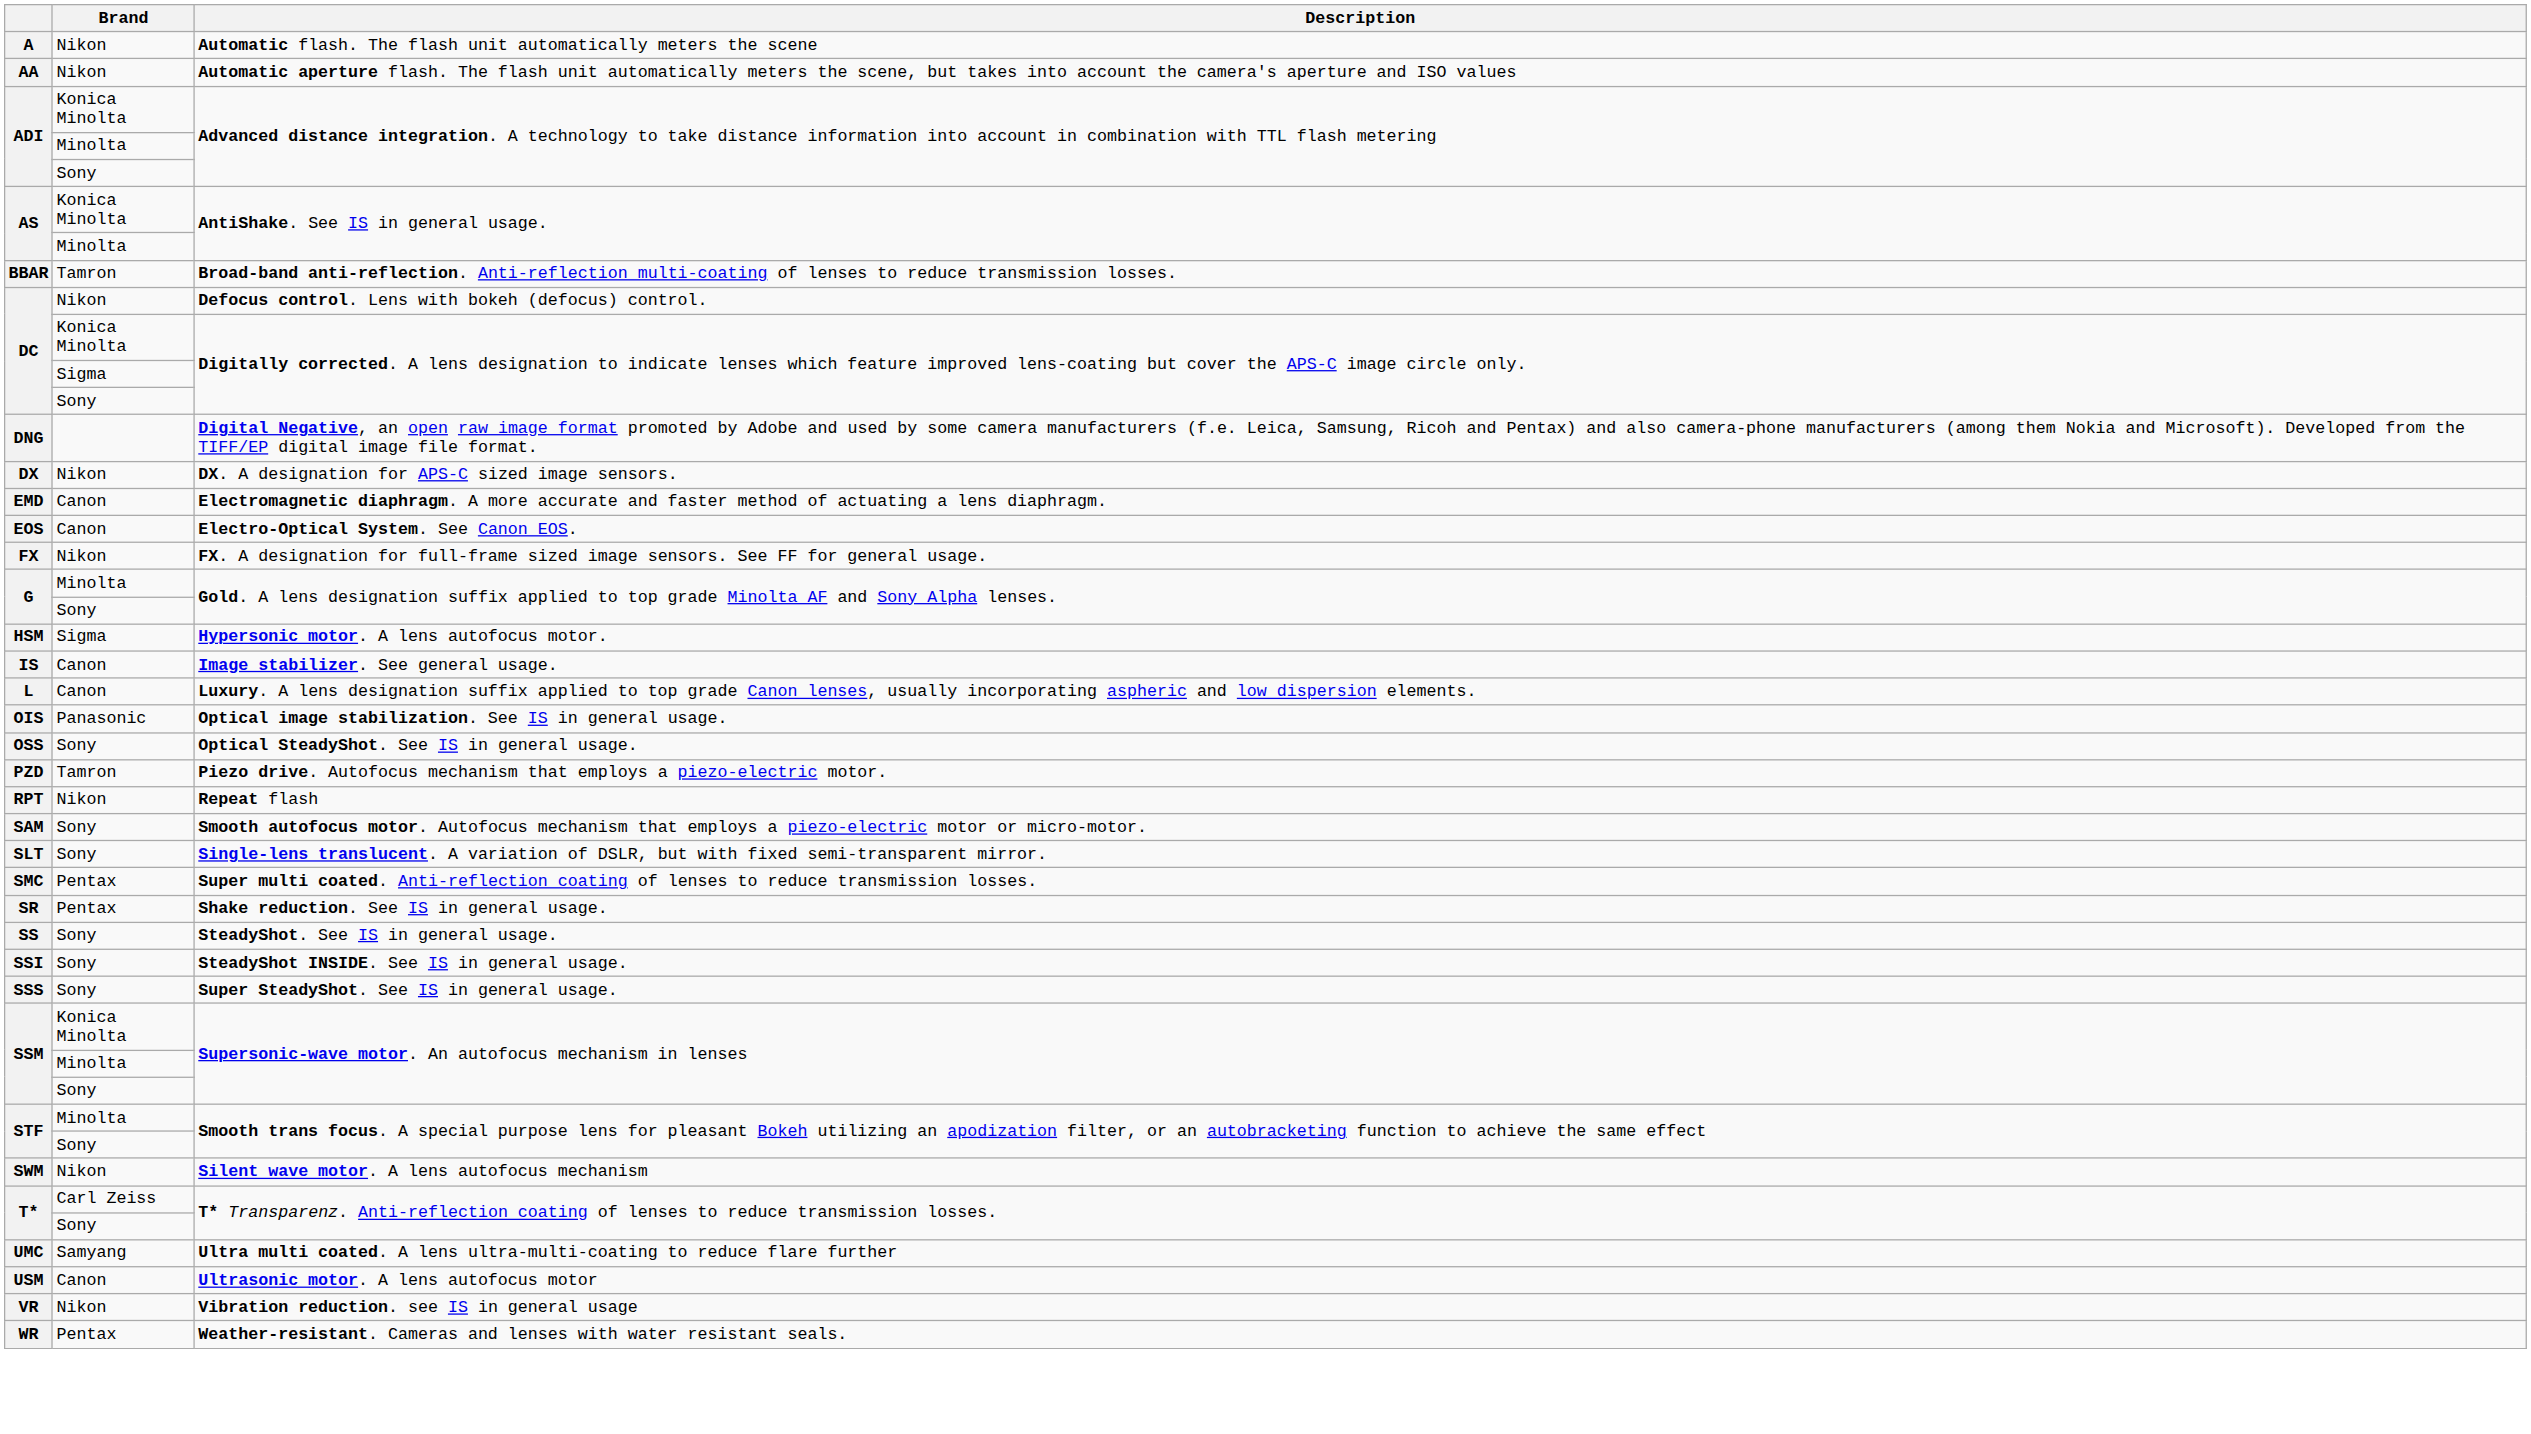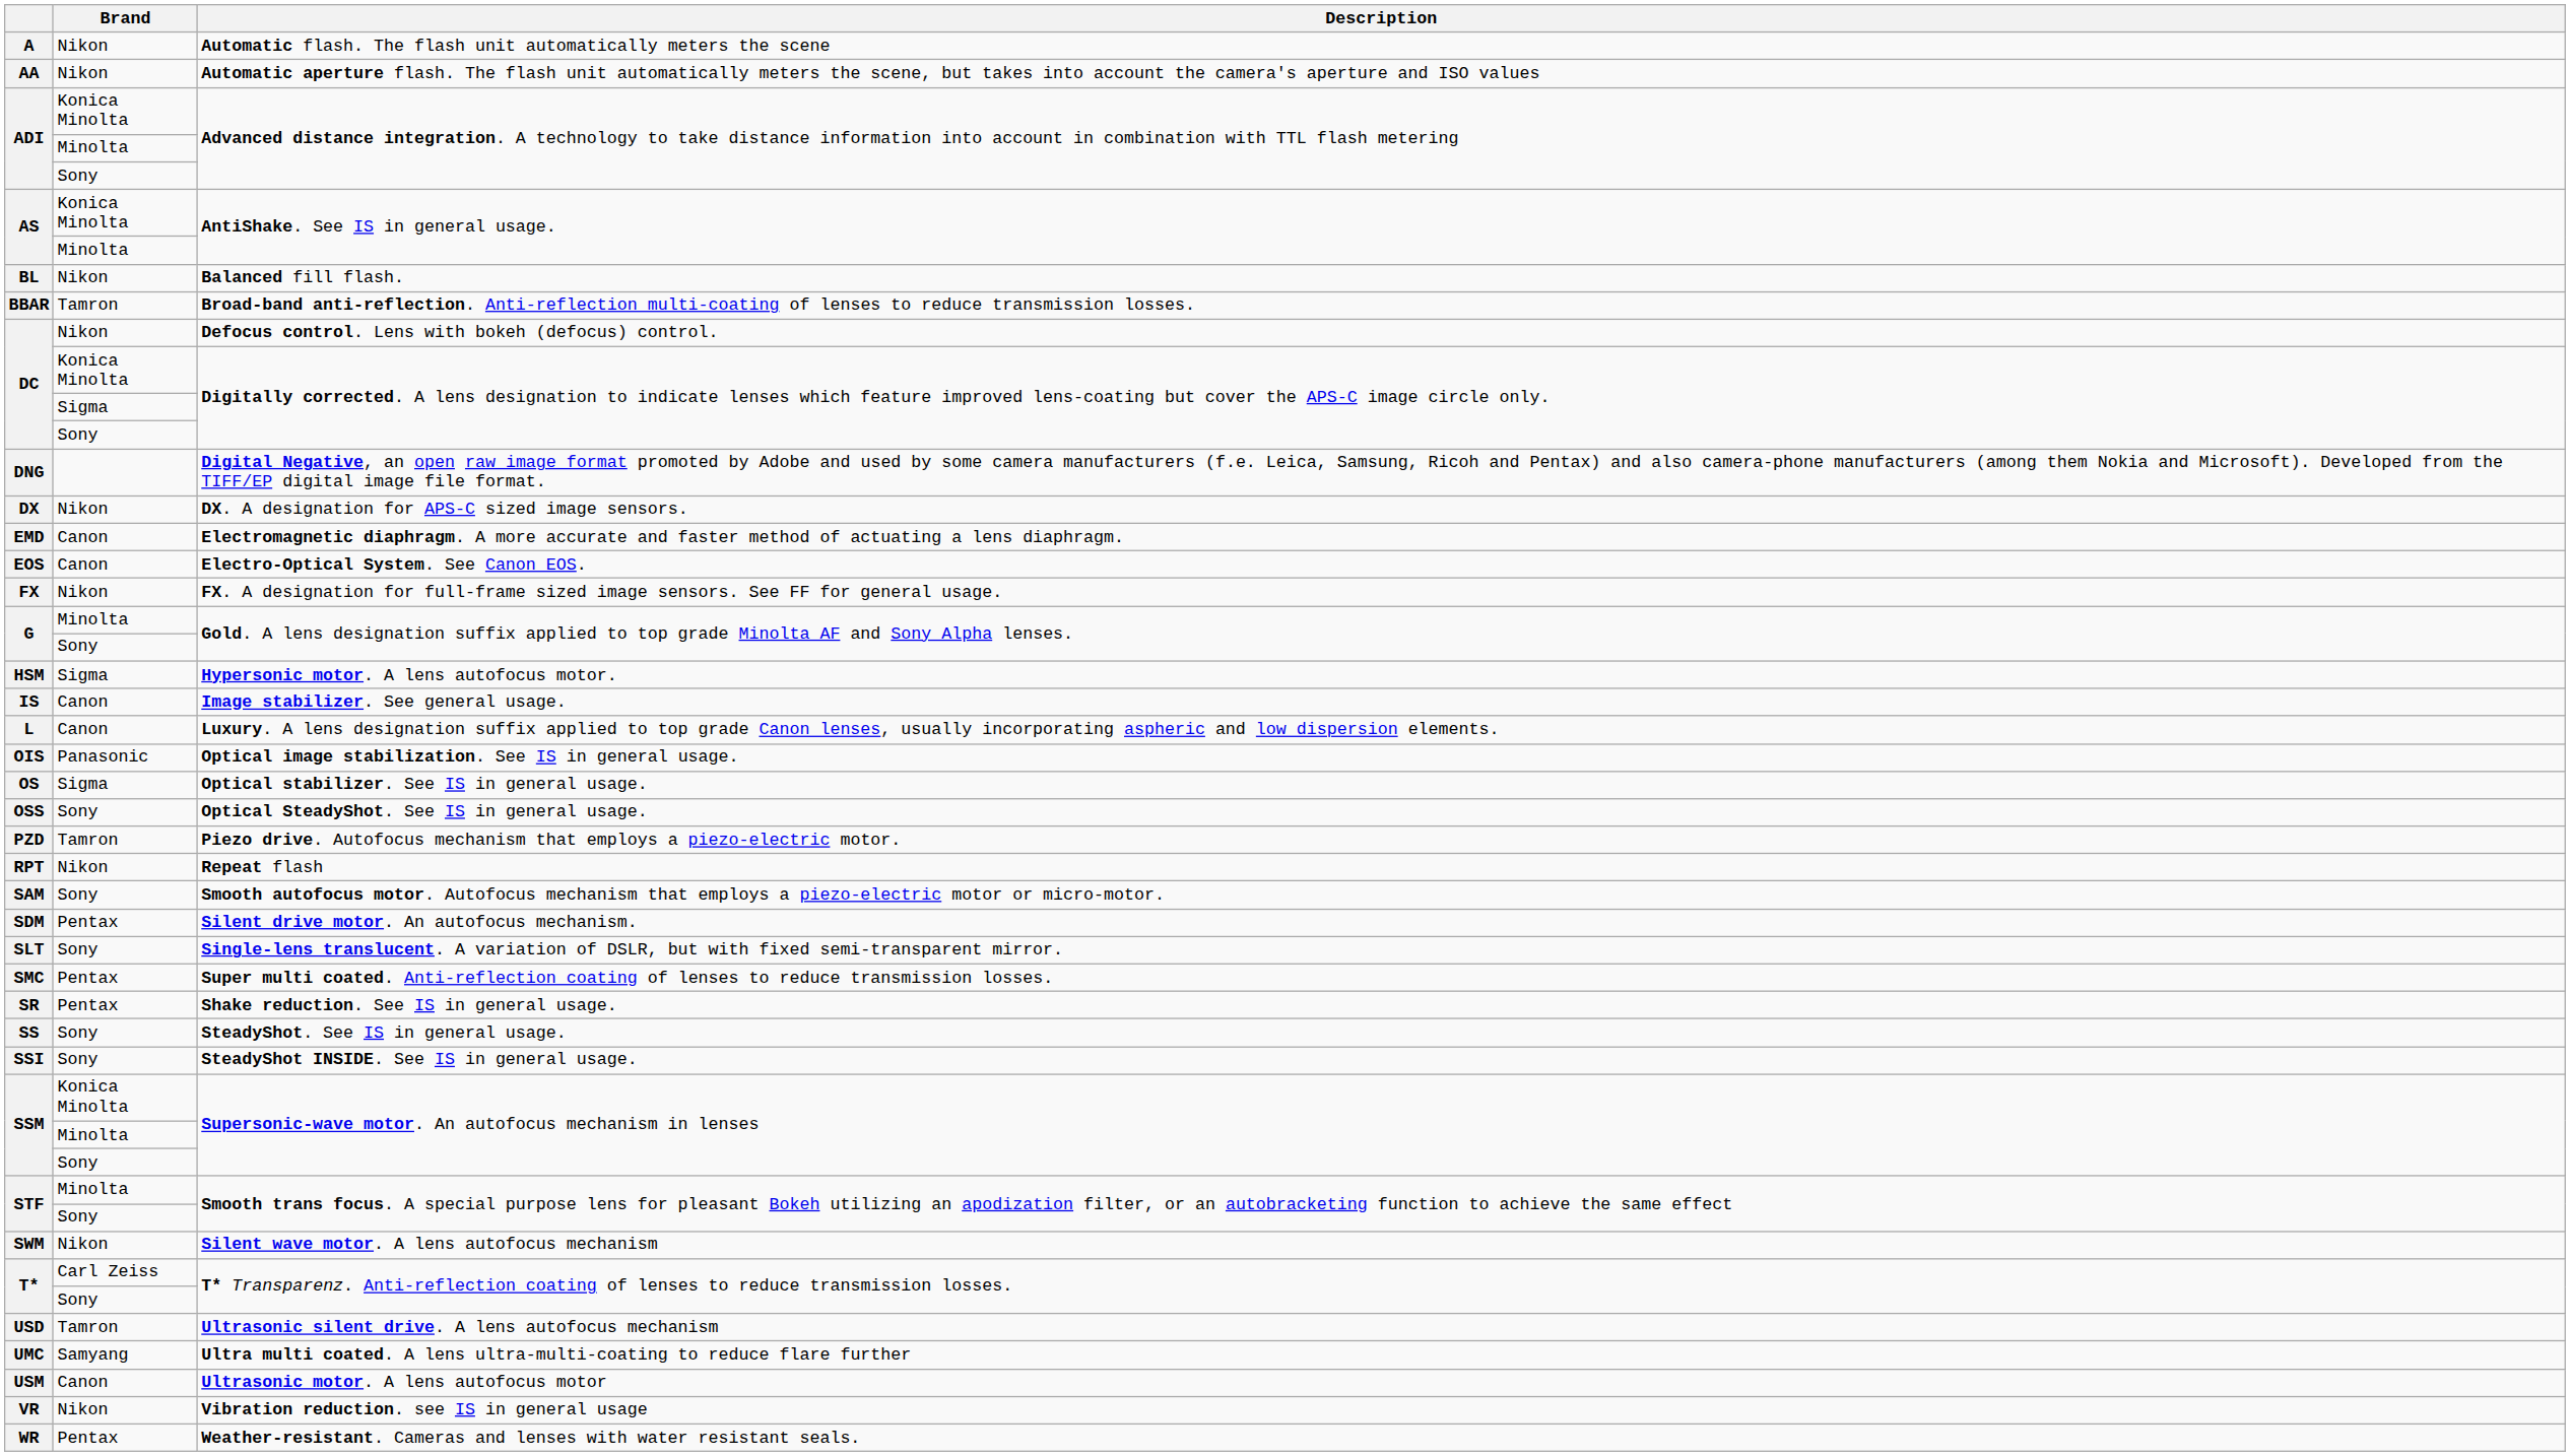 <table class="wikitable sortable plainrowheaders">
 <tr>
 <th scope="col"></th>
 <th scope="col">Brand</th>
 <th scope="col">Description</th>
 </tr>
 <tr>
 <th scope="row">A</th>
 <td>Nikon</td>
 <td><strong>Automatic</strong> flash. The flash unit automatically meters the scene</td>
 </tr>
 <tr>
 <th scope="row">AA</th>
 <td>Nikon</td>
 <td><strong>Automatic aperture</strong> flash. The flash unit automatically meters the scene, but takes into account the camera's aperture and ISO values</td>
 </tr>
 <tr>
 <th scope="row" rowspan=3>ADI</th>
 <td>Konica Minolta</td>
 <td rowspan=3><strong>Advanced distance integration</strong>. A technology to take distance information into account in combination with TTL flash metering</td>
 </tr>
 <tr>
 <td>Minolta</td>
 </tr>
 <tr>
 <td>Sony</td>
 </tr>
 <tr>
 <th scope="row" rowspan=2>AS</th>
 <td>Konica Minolta</td>
 <td rowspan=2><strong>AntiShake</strong>. See <a href='#'>IS</a> in general usage.</td>
 </tr>
 <tr>
 <td>Minolta</td>
+</tr>
+<tr>
+<th scope="row">BL</th>
+<td>Nikon</td>
+<td><strong>Balanced</strong> fill flash.</td>
 </tr>
 <tr>
 <th scope="row">BBAR</th>
 <td>Tamron</td>
 <td><strong>Broad-band anti-reflection</strong>. <a href='#'>Anti-reflection multi-coating</a> of lenses to reduce transmission losses.</td>
 </tr>
 <tr>
 <th scope="row" rowspan=4>DC</th>
 <td>Nikon</td>
 <td><strong>Defocus control</strong>. Lens with bokeh (defocus) control.</td>
 </tr>
 <tr>
 <td>Konica Minolta</td>
 <td rowspan=3><strong>Digitally corrected</strong>. A lens designation to indicate lenses which feature improved lens-coating but cover the <a href='#'>APS-C</a> image circle only.</td>
 </tr>
 <tr>
 <td>Sigma</td>
 </tr>
 <tr>
 <td>Sony</td>
 </tr>
 <tr>
 <th scope="row">DNG</th>
 <td></td>
 <td><strong><a href='#'>Digital Negative</a></strong>, an <a href='#'>open</a> <a href='#'>raw image format</a> promoted by Adobe and used by some camera manufacturers (f.e. Leica, Samsung, Ricoh and Pentax) and also camera-phone manufacturers (among them Nokia and Microsoft). Developed from the <a href='#'>TIFF/EP</a> digital image file format.</td>
 </tr>
 <tr>
 <th scope="row">DX</th>
 <td>Nikon</td>
 <td><strong>DX</strong>. A designation for <a href='#'>APS-C</a> sized image sensors.</td>
 </tr>
 <tr>
 <th scope="row">EMD</th>
 <td>Canon</td>
 <td><strong>Electromagnetic diaphragm</strong>. A more accurate and faster method of actuating a lens diaphragm.</td>
 </tr>
 <tr>
 <th scope="row">EOS</th>
 <td>Canon</td>
 <td><strong>Electro-Optical System</strong>. See <a href='#'>Canon EOS</a>.</td>
 </tr>
 <tr>
 <th scope="row">FX</th>
 <td>Nikon</td>
 <td><strong>FX</strong>. A designation for full-frame sized image sensors. See FF for general usage.</td>
 </tr>
 <tr>
 <th scope="row" rowspan=2>G</th>
 <td>Minolta</td>
 <td rowspan=2><strong>Gold</strong>. A lens designation suffix applied to top grade <a href='#'>Minolta AF</a> and <a href='#'>Sony Alpha</a> lenses.</td>
 </tr>
 <tr>
 <td>Sony</td>
 </tr>
 <tr>
 <th scope="row">HSM</th>
 <td>Sigma</td>
 <td><strong><a href='#'>Hypersonic motor</a></strong>. A lens autofocus motor.</td>
 </tr>
 <tr>
 <th scope="row">IS</th>
 <td>Canon</td>
 <td><strong><a href='#'>Image stabilizer</a></strong>. See general usage.</td>
 </tr>
 <tr>
 <th scope="row">L</th>
 <td>Canon</td>
 <td><strong>Luxury</strong>. A lens designation suffix applied to top grade <a href='#'>Canon lenses</a>, usually incorporating <a href='#'>aspheric</a> and <a href='#'>low dispersion</a> elements.</td>
 </tr>
 <tr>
 <th scope="row">OIS</th>
 <td>Panasonic</td>
 <td><strong>Optical image stabilization</strong>. See <a href='#'>IS</a> in general usage.</td>
 </tr>
 <tr>
+<th scope="row">OS</th>
+<td>Sigma</td>
+<td><strong>Optical stabilizer</strong>. See <a href='#'>IS</a> in general usage.</td>
+</tr>
+<tr>
 <th scope="row">OSS</th>
 <td>Sony</td>
 <td><strong>Optical SteadyShot</strong>. See <a href='#'>IS</a> in general usage.</td>
 </tr>
 <tr>
 <th scope="row">PZD</th>
 <td>Tamron</td>
 <td><strong>Piezo drive</strong>. Autofocus mechanism that employs a <a href='#'>piezo-electric</a> motor.</td>
 </tr>
 <tr>
 <th scope="row">RPT</th>
 <td>Nikon</td>
 <td><strong>Repeat</strong> flash</td>
 </tr>
 <tr>
 <th scope="row">SAM</th>
 <td>Sony</td>
 <td><strong>Smooth autofocus motor</strong>. Autofocus mechanism that employs a <a href='#'>piezo-electric</a> motor or micro-motor.</td>
+</tr>
+<tr>
+<th scope="row">SDM</th>
+<td>Pentax</td>
+<td><strong><a href='#'>Silent drive motor</a></strong>. An autofocus mechanism.</td>
 </tr>
 <tr>
 <th scope="row">SLT</th>
 <td>Sony</td>
 <td><strong><a href='#'>Single-lens translucent</a></strong>. A variation of DSLR, but with fixed semi-transparent mirror.</td>
 </tr>
 <tr>
 <th scope="row">SMC</th>
 <td>Pentax</td>
 <td><strong>Super multi coated</strong>. <a href='#'>Anti-reflection coating</a> of lenses to reduce transmission losses.</td>
 </tr>
 <tr>
 <th scope="row">SR</th>
 <td>Pentax</td>
 <td><strong>Shake reduction</strong>. See <a href='#'>IS</a> in general usage.</td>
 </tr>
 <tr>
 <th scope="row">SS</th>
 <td>Sony</td>
 <td><strong>SteadyShot</strong>. See <a href='#'>IS</a> in general usage.</td>
 </tr>
 <tr>
 <th scope="row">SSI</th>
 <td>Sony</td>
 <td><strong>SteadyShot INSIDE</strong>. See <a href='#'>IS</a> in general usage.</td>
-</tr>
-<tr>
-<th scope="row">SSS</th>
-<td>Sony</td>
-<td><strong>Super SteadyShot</strong>. See <a href='#'>IS</a> in general usage.</td>
 </tr>
 <tr>
 <th scope="row" rowspan=3>SSM</th>
 <td>Konica Minolta</td>
 <td rowspan=3><strong><a href='#'>Supersonic-wave motor</a></strong>. An autofocus mechanism in lenses</td>
 </tr>
 <tr>
 <td>Minolta</td>
 </tr>
 <tr>
 <td>Sony</td>
 </tr>
 <tr>
 <th scope="row" rowspan=2>STF</th>
 <td>Minolta</td>
 <td rowspan=2><strong>Smooth trans focus</strong>. A special purpose lens for pleasant <a href='#'>Bokeh</a> utilizing an <a href='#'>apodization</a> filter, or an <a href='#'>autobracketing</a> function to achieve the same effect</td>
 </tr>
 <tr>
 <td>Sony</td>
 </tr>
 <tr>
 <th scope="row">SWM</th>
 <td>Nikon</td>
 <td><strong><a href='#'>Silent wave motor</a></strong>. A lens autofocus mechanism</td>
 </tr>
 <tr>
 <th scope="row" rowspan=2>T*</th>
 <td>Carl Zeiss</td>
 <td rowspan=2><strong>T*</strong> <em>Transparenz</em>. <a href='#'>Anti-reflection coating</a> of lenses to reduce transmission losses.</td>
 </tr>
 <tr>
 <td>Sony</td>
 </tr>
 <tr>
+<th scope="row">USD</th>
+<td>Tamron</td>
+<td><strong><a href='#'>Ultrasonic silent drive</a></strong>. A lens autofocus mechanism</td>
+</tr>
+<tr>
 <th scope="row">UMC</th>
 <td>Samyang</td>
 <td><strong>Ultra multi coated</strong>. A lens ultra-multi-coating to reduce flare further</td>
 </tr>
 <tr>
 <th scope="row">USM</th>
 <td>Canon</td>
 <td><strong><a href='#'>Ultrasonic motor</a></strong>. A lens autofocus motor</td>
 </tr>
 <tr>
 <th scope="row">VR</th>
 <td>Nikon</td>
 <td><strong>Vibration reduction</strong>. see <a href='#'>IS</a> in general usage</td>
 </tr>
 <tr>
 <th scope="row">WR</th>
 <td>Pentax</td>
 <td><strong>Weather-resistant</strong>. Cameras and lenses with water resistant seals.</td>
 </tr>
 </table>
